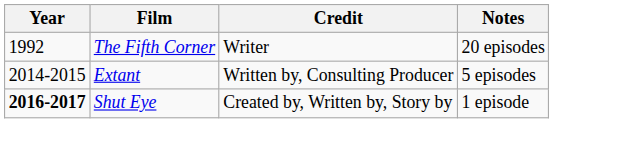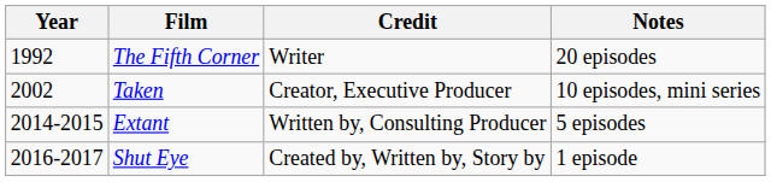 <table class="wikitable">
 <tr>
 <th>Year</th>
 <th>Film</th>
 <th>Credit</th>
 <th>Notes</th>
 </tr>
 <tr>
 <td>1992</td>
 <td><em><a href='#'>The Fifth Corner</a></em></td>
 <td>Writer</td>
 <td>20 episodes</td>
 </tr>
 <tr>
+<td>2002</td>
+<td><em><a href='#'>Taken</a></em></td>
+<td>Creator, Executive Producer</td>
+<td>10 episodes, mini series</td>
+</tr>
+<tr>
 <td>2014-2015</td>
 <td><em><a href='#'>Extant</a></em></td>
 <td>Written by, Consulting Producer</td>
 <td>5 episodes</td>
 </tr>
 <tr>
-<td><strong>2016-2017</strong></td>
+<td>2016-2017</td>
 <td><em><a href='#'>Shut Eye</a></em></td>
 <td>Created by, Written by, Story by</td>
 <td>1 episode</td>
 </tr>
 </table>
